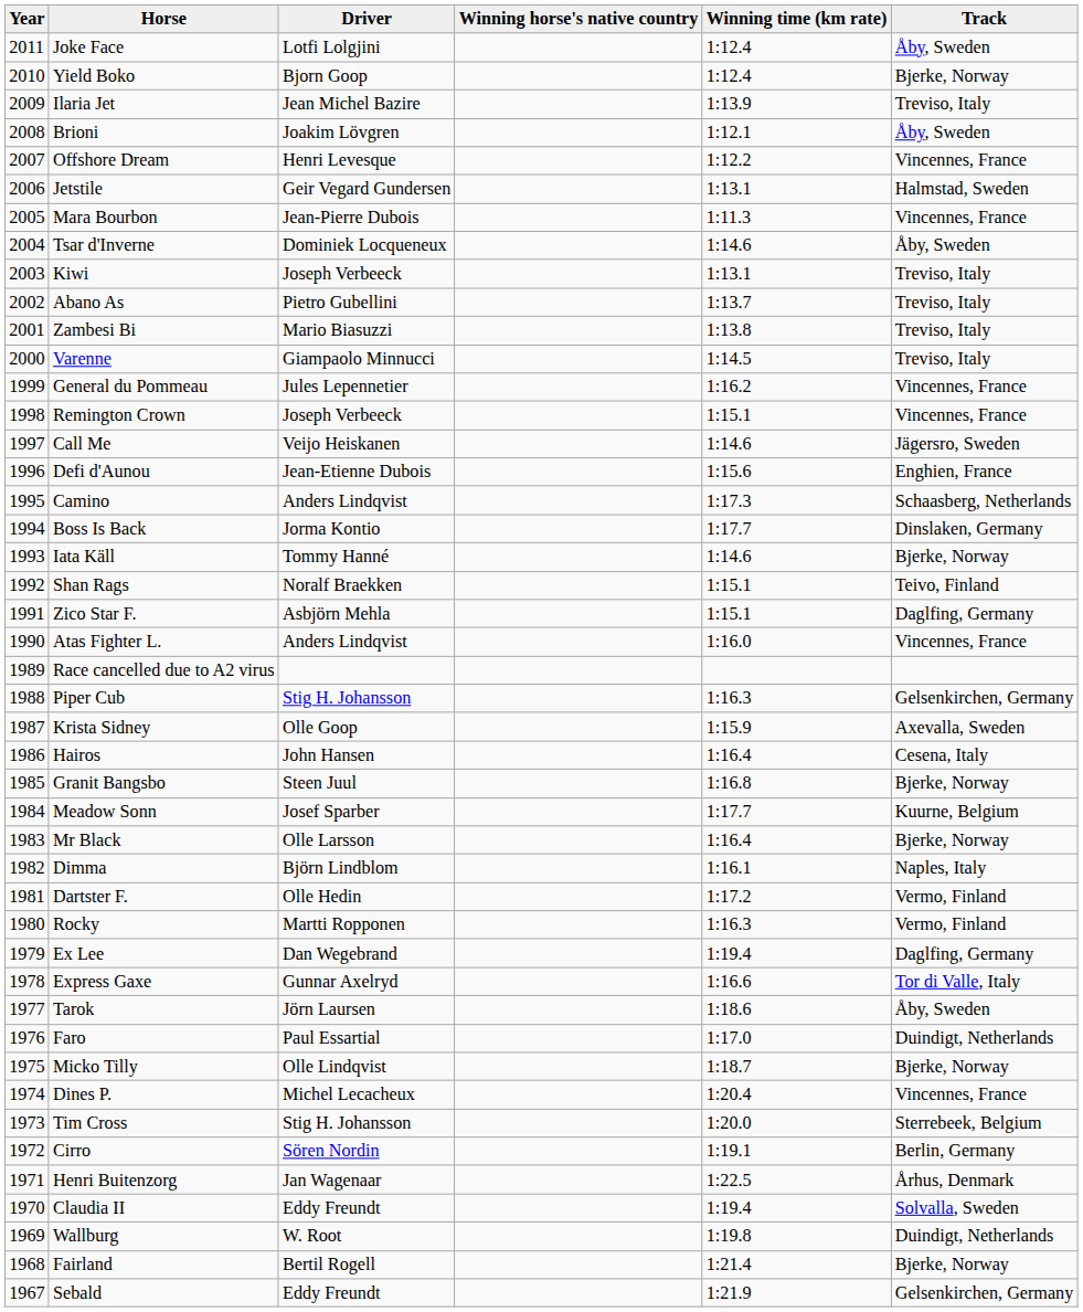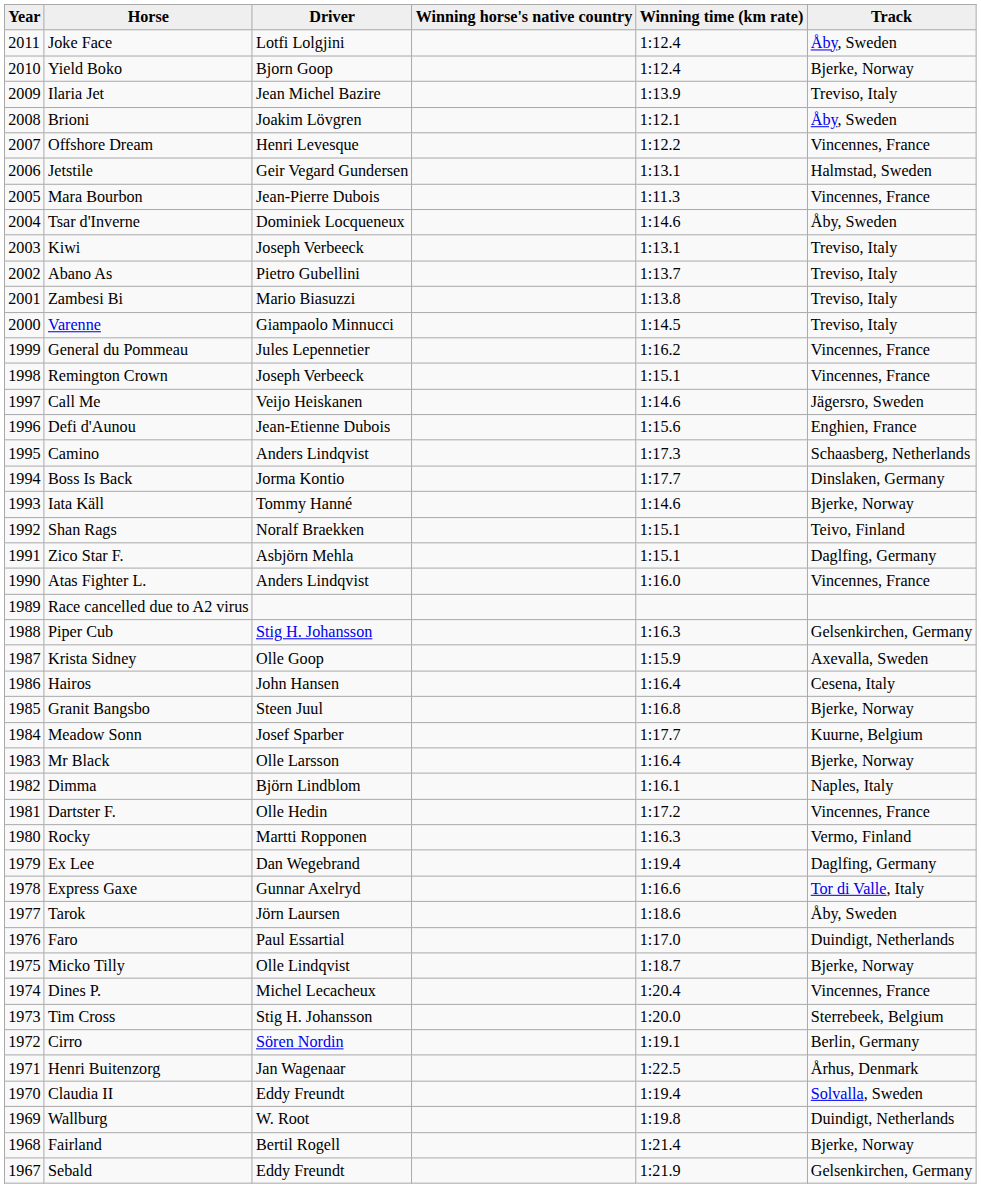 <table class="wikitable">
 <tr ---- align="center">
 <th align="left" style="background:#efefef;">Year</th>
 <th align="left" style="background:#efefef;">Horse</th>
 <th align="left" style="background:#efefef;">Driver</th>
 <th align="left" style="background:#efefef;">Winning horse's native country</th>
 <th align="left" style="background:#efefef;">Winning time (km rate)</th>
 <th align="left" style="background:#efefef;">Track</th>
 </tr>
 <tr ---->
 <td>2011</td>
 <td>Joke Face</td>
 <td>Lotfi Lolgjini</td>
 <td></td>
 <td>1:12.4</td>
 <td><a href='#'>Åby</a>, Sweden</td>
 </tr>
 <tr ---->
 <td>2010</td>
 <td>Yield Boko</td>
 <td>Bjorn Goop</td>
 <td></td>
 <td>1:12.4</td>
 <td>Bjerke, Norway</td>
 </tr>
 <tr ---->
 <td>2009</td>
 <td>Ilaria Jet</td>
 <td>Jean Michel Bazire</td>
 <td></td>
 <td>1:13.9</td>
 <td>Treviso, Italy</td>
 </tr>
 <tr ---->
 <td>2008</td>
 <td>Brioni</td>
 <td>Joakim Lövgren</td>
 <td></td>
 <td>1:12.1</td>
 <td><a href='#'>Åby</a>, Sweden</td>
 </tr>
 <tr ---->
 <td>2007</td>
 <td>Offshore Dream</td>
 <td>Henri Levesque</td>
 <td></td>
 <td>1:12.2</td>
 <td>Vincennes, France</td>
 </tr>
 <tr ---->
 <td>2006</td>
 <td>Jetstile</td>
 <td>Geir Vegard Gundersen</td>
 <td></td>
 <td>1:13.1</td>
 <td>Halmstad, Sweden</td>
 </tr>
 <tr ---->
 <td>2005</td>
 <td>Mara Bourbon</td>
 <td>Jean-Pierre Dubois</td>
 <td></td>
 <td>1:11.3</td>
 <td>Vincennes, France</td>
 </tr>
 <tr ---->
 <td>2004</td>
 <td>Tsar d'Inverne</td>
 <td>Dominiek Locqueneux</td>
 <td></td>
 <td>1:14.6</td>
 <td>Åby, Sweden</td>
 </tr>
 <tr ---->
 <td>2003</td>
 <td>Kiwi</td>
 <td>Joseph Verbeeck</td>
 <td></td>
 <td>1:13.1</td>
 <td>Treviso, Italy</td>
 </tr>
 <tr ---->
 <td>2002</td>
 <td>Abano As</td>
 <td>Pietro Gubellini</td>
 <td></td>
 <td>1:13.7</td>
 <td>Treviso, Italy</td>
 </tr>
 <tr ---->
 <td>2001</td>
 <td>Zambesi Bi</td>
 <td>Mario Biasuzzi</td>
 <td></td>
 <td>1:13.8</td>
 <td>Treviso, Italy</td>
 </tr>
 <tr ---->
 <td>2000</td>
 <td><a href='#'>Varenne</a></td>
 <td>Giampaolo Minnucci</td>
 <td></td>
 <td>1:14.5</td>
 <td>Treviso, Italy</td>
 </tr>
 <tr ---->
 <td>1999</td>
 <td>General du Pommeau</td>
 <td>Jules Lepennetier</td>
 <td></td>
 <td>1:16.2</td>
 <td>Vincennes, France</td>
 </tr>
 <tr ---->
 <td>1998</td>
 <td>Remington Crown</td>
 <td>Joseph Verbeeck</td>
 <td></td>
 <td>1:15.1</td>
 <td>Vincennes, France</td>
 </tr>
 <tr ---->
 <td>1997</td>
 <td>Call Me</td>
 <td>Veijo Heiskanen</td>
 <td></td>
 <td>1:14.6</td>
 <td>Jägersro, Sweden</td>
 </tr>
 <tr ---->
 <td>1996</td>
 <td>Defi d'Aunou</td>
 <td>Jean-Etienne Dubois</td>
 <td></td>
 <td>1:15.6</td>
 <td>Enghien, France</td>
 </tr>
 <tr ---->
 <td>1995</td>
 <td>Camino</td>
 <td>Anders Lindqvist</td>
 <td></td>
 <td>1:17.3</td>
 <td>Schaasberg, Netherlands</td>
 </tr>
 <tr ---->
 <td>1994</td>
 <td>Boss Is Back</td>
 <td>Jorma Kontio</td>
 <td></td>
 <td>1:17.7</td>
 <td>Dinslaken, Germany</td>
 </tr>
 <tr ---->
 <td>1993</td>
 <td>Iata Käll</td>
 <td>Tommy Hanné</td>
 <td></td>
 <td>1:14.6</td>
 <td>Bjerke, Norway</td>
 </tr>
 <tr ---->
 <td>1992</td>
 <td>Shan Rags</td>
 <td>Noralf Braekken</td>
 <td></td>
 <td>1:15.1</td>
 <td>Teivo, Finland</td>
 </tr>
 <tr ---->
 <td>1991</td>
 <td>Zico Star F.</td>
 <td>Asbjörn Mehla</td>
 <td></td>
 <td>1:15.1</td>
 <td>Daglfing, Germany</td>
 </tr>
 <tr ---->
 <td>1990</td>
 <td>Atas Fighter L.</td>
 <td>Anders Lindqvist</td>
 <td></td>
 <td>1:16.0</td>
 <td>Vincennes, France</td>
 </tr>
 <tr ---->
 <td>1989</td>
 <td>Race cancelled due to A2 virus</td>
 <td></td>
 <td></td>
 <td></td>
 <td></td>
 </tr>
 <tr ---->
 <td>1988</td>
 <td>Piper Cub</td>
 <td><a href='#'>Stig H. Johansson</a></td>
 <td></td>
 <td>1:16.3</td>
 <td>Gelsenkirchen, Germany</td>
 </tr>
 <tr ---->
 <td>1987</td>
 <td>Krista Sidney</td>
 <td>Olle Goop</td>
 <td></td>
 <td>1:15.9</td>
 <td>Axevalla, Sweden</td>
 </tr>
 <tr ---->
 <td>1986</td>
 <td>Hairos</td>
 <td>John Hansen</td>
 <td></td>
 <td>1:16.4</td>
 <td>Cesena, Italy</td>
 </tr>
 <tr ---->
 <td>1985</td>
 <td>Granit Bangsbo</td>
 <td>Steen Juul</td>
 <td></td>
 <td>1:16.8</td>
 <td>Bjerke, Norway</td>
 </tr>
 <tr ---->
 <td>1984</td>
 <td>Meadow Sonn</td>
 <td>Josef Sparber</td>
 <td></td>
 <td>1:17.7</td>
 <td>Kuurne, Belgium</td>
 </tr>
 <tr ---->
 <td>1983</td>
 <td>Mr Black</td>
 <td>Olle Larsson</td>
 <td></td>
 <td>1:16.4</td>
 <td>Bjerke, Norway</td>
 </tr>
 <tr ---->
 <td>1982</td>
 <td>Dimma</td>
 <td>Björn Lindblom</td>
 <td></td>
 <td>1:16.1</td>
 <td>Naples, Italy</td>
 </tr>
 <tr ---->
 <td>1981</td>
 <td>Dartster F.</td>
 <td>Olle Hedin</td>
 <td></td>
 <td>1:17.2</td>
-<td>Vermo, Finland</td>
+<td>Vincennes, France</td>
 </tr>
 <tr ---->
 <td>1980</td>
 <td>Rocky</td>
 <td>Martti Ropponen</td>
 <td></td>
 <td>1:16.3</td>
 <td>Vermo, Finland</td>
 </tr>
 <tr ---->
 <td>1979</td>
 <td>Ex Lee</td>
 <td>Dan Wegebrand</td>
 <td></td>
 <td>1:19.4</td>
 <td>Daglfing, Germany</td>
 </tr>
 <tr ---->
 <td>1978</td>
 <td>Express Gaxe</td>
 <td>Gunnar Axelryd</td>
 <td></td>
 <td>1:16.6</td>
 <td><a href='#'>Tor di Valle</a>, Italy</td>
 </tr>
 <tr ---->
 <td>1977</td>
 <td>Tarok</td>
 <td>Jörn Laursen</td>
 <td></td>
 <td>1:18.6</td>
 <td>Åby, Sweden</td>
 </tr>
 <tr ---->
 <td>1976</td>
 <td>Faro</td>
 <td>Paul Essartial</td>
 <td></td>
 <td>1:17.0</td>
 <td>Duindigt, Netherlands</td>
 </tr>
 <tr ---->
 <td>1975</td>
 <td>Micko Tilly</td>
 <td>Olle Lindqvist</td>
 <td></td>
 <td>1:18.7</td>
 <td>Bjerke, Norway</td>
 </tr>
 <tr ---->
 <td>1974</td>
 <td>Dines P.</td>
 <td>Michel Lecacheux</td>
 <td></td>
 <td>1:20.4</td>
 <td>Vincennes, France</td>
 </tr>
 <tr ---->
 <td>1973</td>
 <td>Tim Cross</td>
 <td>Stig H. Johansson</td>
 <td></td>
 <td>1:20.0</td>
 <td>Sterrebeek, Belgium</td>
 </tr>
 <tr ---->
 <td>1972</td>
 <td>Cirro</td>
 <td><a href='#'>Sören Nordin</a></td>
 <td></td>
 <td>1:19.1</td>
 <td>Berlin, Germany</td>
 </tr>
 <tr ---->
 <td>1971</td>
 <td>Henri Buitenzorg</td>
 <td>Jan Wagenaar</td>
 <td></td>
 <td>1:22.5</td>
 <td>Århus, Denmark</td>
 </tr>
 <tr ---->
 <td>1970</td>
 <td>Claudia II</td>
 <td>Eddy Freundt</td>
 <td></td>
 <td>1:19.4</td>
 <td><a href='#'>Solvalla</a>, Sweden</td>
 </tr>
 <tr ---->
 <td>1969</td>
 <td>Wallburg</td>
 <td>W. Root</td>
 <td></td>
 <td>1:19.8</td>
 <td>Duindigt, Netherlands</td>
 </tr>
 <tr ---->
 <td>1968</td>
 <td>Fairland</td>
 <td>Bertil Rogell</td>
 <td></td>
 <td>1:21.4</td>
 <td>Bjerke, Norway</td>
 </tr>
 <tr ---->
 <td>1967</td>
 <td>Sebald</td>
 <td>Eddy Freundt</td>
 <td></td>
 <td>1:21.9</td>
 <td>Gelsenkirchen, Germany</td>
 </tr>
 </table>
